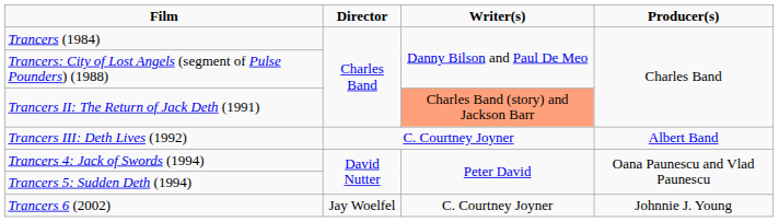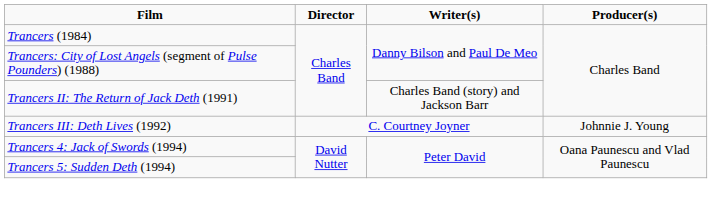 <table class="wikitable" border="4">
 <tr>
 <td align="center"><strong>Film</strong></td>
 <td align="center"><strong>Director</strong></td>
 <td align="center"><strong>Writer(s)</strong></td>
 <td align="center"><strong>Producer(s)</strong></td>
 </tr>
 <tr>
 <td><em><a href='#'>Trancers</a></em> (1984)</td>
 <td align="center" rowspan="3"><a href='#'>Charles Band</a></td>
 <td align="center" rowspan="2"><a href='#'>Danny Bilson</a> and <a href='#'>Paul De Meo</a></td>
 <td align="center" rowspan="3">Charles Band</td>
 </tr>
 <tr>
 <td><em><a href='#'>Trancers: City of Lost Angels</a></em> (segment of <em><a href='#'>Pulse Pounders</a></em>) (1988)</td>
 </tr>
 <tr>
 <td><em><a href='#'>Trancers II: The Return of Jack Deth</a></em> (1991)</td>
-<td align="center" style="background: lightsalmon;">Charles Band (story) and Jackson Barr</td>
+<td align="center">Charles Band (story) and Jackson Barr</td>
 </tr>
 <tr>
 <td><em><a href='#'>Trancers III: Deth Lives</a></em> (1992)</td>
 <td align="center" colspan="2"><a href='#'>C. Courtney Joyner</a></td>
-<td align="center"><a href='#'>Albert Band</a></td>
+<td align="center">Johnnie J. Young</td>
 </tr>
 <tr>
 <td><em><a href='#'>Trancers 4: Jack of Swords</a></em> (1994)</td>
 <td align="center" rowspan="2"><a href='#'>David Nutter</a></td>
 <td align="center" rowspan="2"><a href='#'>Peter David</a></td>
 <td align="center" rowspan="2">Oana Paunescu and Vlad Paunescu</td>
 </tr>
 <tr>
 <td><em><a href='#'>Trancers 5: Sudden Deth</a></em> (1994)</td>
 </tr>
-<tr>
-<td><em><a href='#'>Trancers 6</a></em> (2002)</td>
-<td align="center">Jay Woelfel</td>
-<td align="center">C. Courtney Joyner</td>
-<td align="center">Johnnie J. Young</td>
-</tr>
 </table>
